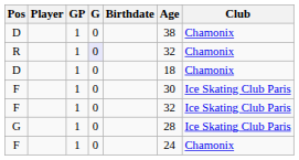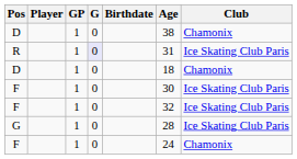 <table class="wikitable sortable" style="text-align:center;">
 <tr>
 <th>Pos</th>
 <th>Player</th>
 <th>GP</th>
 <th>G</th>
 <th>Birthdate</th>
 <th>Age</th>
 <th>Club</th>
 </tr>
 <tr>
 <td>D</td>
 <td align="left"></td>
 <td>1</td>
 <td>0</td>
 <td align="right"></td>
 <td>38</td>
 <td align="left"> <a href='#'>Chamonix</a></td>
 </tr>
 <tr>
 <td>R</td>
 <td align="left"></td>
 <td>1</td>
 <td style="background: lavender;">0</td>
 <td align="right"></td>
-<td>32</td>
-<td align="left"> <a href='#'>Chamonix</a></td>
+<td>31</td>
+<td align="left"> <a href='#'>Ice Skating Club Paris</a></td>
 </tr>
 <tr>
 <td>D</td>
 <td align="left"></td>
 <td>1</td>
 <td>0</td>
 <td align="right"></td>
 <td>18</td>
 <td align="left"> <a href='#'>Chamonix</a></td>
 </tr>
 <tr>
 <td>F</td>
 <td align="left"></td>
 <td>1</td>
 <td>0</td>
 <td align="right"></td>
 <td>30</td>
 <td align="left"> <a href='#'>Ice Skating Club Paris</a></td>
 </tr>
 <tr>
 <td>F</td>
 <td align="left"></td>
 <td>1</td>
 <td>0</td>
 <td align="right"></td>
 <td>32</td>
 <td align="left"> <a href='#'>Ice Skating Club Paris</a></td>
 </tr>
 <tr>
 <td>G</td>
 <td align="left"></td>
 <td>1</td>
 <td>0</td>
 <td align="right"></td>
 <td>28</td>
 <td align="left"> <a href='#'>Ice Skating Club Paris</a></td>
 </tr>
 <tr>
 <td>F</td>
 <td align="left"></td>
 <td>1</td>
 <td>0</td>
 <td align="right"></td>
 <td>24</td>
 <td align="left"> <a href='#'>Chamonix</a></td>
 </tr>
 </table>
